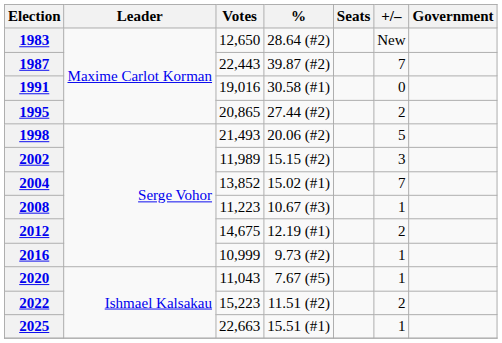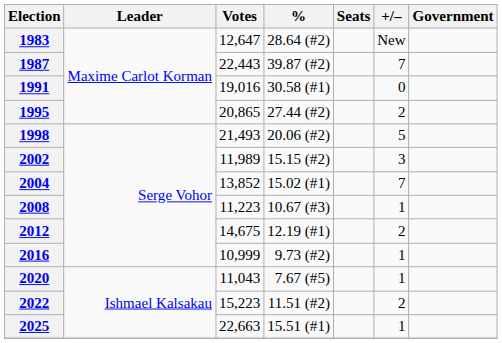 <table class="wikitable" style="text-align:right">
 <tr>
 <th>Election</th>
 <th>Leader</th>
 <th>Votes</th>
 <th>%</th>
 <th>Seats</th>
 <th>+/–</th>
 <th>Government</th>
 </tr>
 <tr>
 <th><a href='#'>1983</a></th>
 <td rowspan=4><a href='#'>Maxime Carlot Korman</a></td>
-<td>12,650</td>
+<td>12,647</td>
 <td>28.64 (#2)</td>
 <td></td>
 <td>New</td>
 <td></td>
 </tr>
 <tr>
 <th><a href='#'>1987</a></th>
 <td>22,443</td>
 <td>39.87 (#2)</td>
 <td></td>
 <td> 7</td>
 <td></td>
 </tr>
 <tr>
 <th><a href='#'>1991</a></th>
 <td>19,016</td>
 <td>30.58 (#1)</td>
 <td></td>
 <td> 0</td>
 <td></td>
 </tr>
 <tr>
 <th><a href='#'>1995</a></th>
 <td>20,865</td>
 <td>27.44 (#2)</td>
 <td></td>
 <td> 2</td>
 <td></td>
 </tr>
 <tr>
 <th><a href='#'>1998</a></th>
 <td rowspan=6><a href='#'>Serge Vohor</a></td>
 <td>21,493</td>
 <td>20.06 (#2)</td>
 <td></td>
 <td> 5</td>
 <td></td>
 </tr>
 <tr>
 <th><a href='#'>2002</a></th>
 <td>11,989</td>
 <td>15.15 (#2)</td>
 <td></td>
 <td> 3</td>
 <td></td>
 </tr>
 <tr>
 <th><a href='#'>2004</a></th>
 <td>13,852</td>
 <td>15.02 (#1)</td>
 <td></td>
 <td> 7</td>
 <td></td>
 </tr>
 <tr>
 <th><a href='#'>2008</a></th>
 <td>11,223</td>
 <td>10.67 (#3)</td>
 <td></td>
 <td> 1</td>
 <td></td>
 </tr>
 <tr>
 <th><a href='#'>2012</a></th>
 <td>14,675</td>
 <td>12.19 (#1)</td>
 <td></td>
 <td> 2</td>
 <td></td>
 </tr>
 <tr>
 <th><a href='#'>2016</a></th>
 <td>10,999</td>
 <td>9.73 (#2)</td>
 <td></td>
 <td> 1</td>
 <td></td>
 </tr>
 <tr>
 <th><a href='#'>2020</a></th>
 <td rowspan=3><a href='#'>Ishmael Kalsakau</a></td>
 <td>11,043</td>
 <td>7.67 (#5)</td>
 <td></td>
 <td> 1</td>
 <td></td>
 </tr>
 <tr>
 <th><a href='#'>2022</a></th>
 <td>15,223</td>
 <td>11.51 (#2)</td>
 <td></td>
 <td> 2</td>
 <td></td>
 </tr>
 <tr>
 <th><a href='#'>2025</a></th>
 <td>22,663</td>
 <td>15.51 (#1)</td>
 <td></td>
 <td> 1</td>
 <td></td>
 </tr>
 <tr>
 </tr>
 </table>
